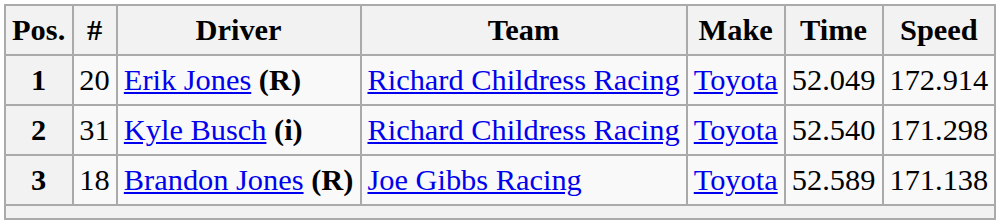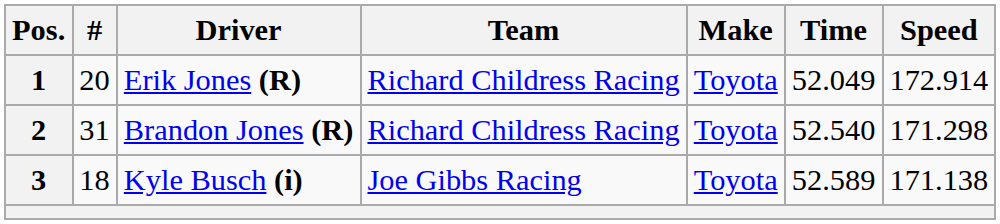 <table class="wikitable" style="font-size:95%">
 <tr>
 <th>Pos.</th>
 <th>#</th>
 <th>Driver</th>
 <th>Team</th>
 <th>Make</th>
 <th>Time</th>
 <th>Speed</th>
 </tr>
 <tr>
 <th>1</th>
 <td>20</td>
 <td><a href='#'>Erik Jones</a> <strong>(R)</strong></td>
 <td><a href='#'>Richard Childress Racing</a></td>
 <td><a href='#'>Toyota</a></td>
 <td>52.049</td>
 <td>172.914</td>
 </tr>
 <tr>
 <th>2</th>
 <td>31</td>
-<td><a href='#'>Kyle Busch</a> <strong>(i)</strong></td>
+<td><a href='#'>Brandon Jones</a> <strong>(R)</strong></td>
 <td><a href='#'>Richard Childress Racing</a></td>
 <td><a href='#'>Toyota</a></td>
 <td>52.540</td>
 <td>171.298</td>
 </tr>
 <tr>
 <th>3</th>
 <td>18</td>
-<td><a href='#'>Brandon Jones</a> <strong>(R)</strong></td>
+<td><a href='#'>Kyle Busch</a> <strong>(i)</strong></td>
 <td><a href='#'>Joe Gibbs Racing</a></td>
 <td><a href='#'>Toyota</a></td>
 <td>52.589</td>
 <td>171.138</td>
 </tr>
 <tr>
 <th colspan="7"></th>
 </tr>
 </table>
